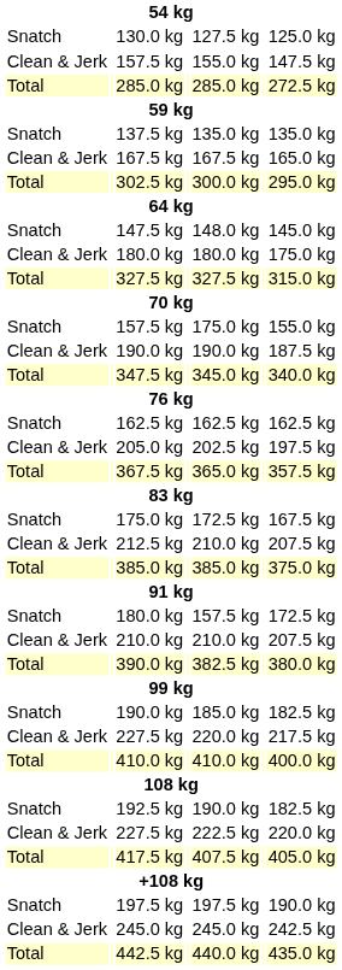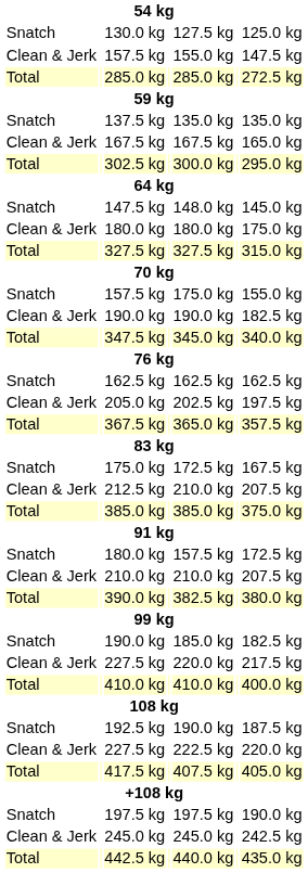 <table>
 <tr>
 <th colspan=7>54 kg</th>
 </tr>
 <tr>
 <td>Snatch</td>
 <td></td>
 <td>130.0 kg</td>
 <td></td>
 <td>127.5 kg</td>
 <td></td>
 <td>125.0 kg</td>
 </tr>
 <tr>
 <td>Clean & Jerk</td>
 <td></td>
 <td>157.5 kg</td>
 <td></td>
 <td>155.0 kg</td>
 <td></td>
 <td>147.5 kg</td>
 </tr>
 <tr bgcolor=#ffffcc>
 <td>Total</td>
 <td></td>
 <td>285.0 kg</td>
 <td></td>
 <td>285.0 kg</td>
 <td></td>
 <td>272.5 kg</td>
 </tr>
 <tr>
 <th colspan=7>59 kg</th>
 </tr>
 <tr>
 <td>Snatch</td>
 <td></td>
 <td>137.5 kg</td>
 <td></td>
 <td>135.0 kg</td>
 <td></td>
 <td>135.0 kg</td>
 </tr>
 <tr>
 <td>Clean & Jerk</td>
 <td></td>
 <td>167.5 kg</td>
 <td></td>
 <td>167.5 kg</td>
 <td></td>
 <td>165.0 kg</td>
 </tr>
 <tr bgcolor=#ffffcc>
 <td>Total</td>
 <td></td>
 <td>302.5 kg</td>
 <td></td>
 <td>300.0 kg</td>
 <td></td>
 <td>295.0 kg</td>
 </tr>
 <tr>
 <th colspan=7>64 kg</th>
 </tr>
 <tr>
 <td>Snatch</td>
 <td></td>
 <td>147.5 kg</td>
 <td></td>
 <td>148.0 kg<br></td>
 <td></td>
 <td>145.0 kg</td>
 </tr>
 <tr>
 <td>Clean & Jerk</td>
 <td></td>
 <td>180.0 kg</td>
 <td></td>
 <td>180.0 kg</td>
 <td></td>
 <td>175.0 kg</td>
 </tr>
 <tr bgcolor=#ffffcc>
 <td>Total</td>
 <td></td>
 <td>327.5 kg</td>
 <td></td>
 <td>327.5 kg</td>
 <td></td>
 <td>315.0 kg</td>
 </tr>
 <tr>
 <th colspan=7>70 kg</th>
 </tr>
 <tr>
 <td>Snatch</td>
 <td></td>
 <td>157.5 kg</td>
 <td></td>
 <td>175.0 kg</td>
 <td></td>
 <td>155.0 kg</td>
 </tr>
 <tr>
 <td>Clean & Jerk</td>
 <td></td>
 <td>190.0 kg</td>
 <td></td>
 <td>190.0 kg</td>
 <td></td>
-<td>187.5 kg</td>
+<td>182.5 kg</td>
 </tr>
 <tr bgcolor=#ffffcc>
 <td>Total</td>
 <td></td>
 <td>347.5 kg</td>
 <td></td>
 <td>345.0 kg</td>
 <td></td>
 <td>340.0 kg</td>
 </tr>
 <tr>
 <th colspan=7>76 kg</th>
 </tr>
 <tr>
 <td>Snatch</td>
 <td></td>
 <td>162.5 kg</td>
 <td></td>
 <td>162.5 kg</td>
 <td></td>
 <td>162.5 kg</td>
 </tr>
 <tr>
 <td>Clean & Jerk</td>
 <td></td>
 <td>205.0 kg</td>
 <td></td>
 <td>202.5 kg</td>
 <td></td>
 <td>197.5 kg</td>
 </tr>
 <tr bgcolor=#ffffcc>
 <td>Total</td>
 <td></td>
 <td>367.5 kg</td>
 <td></td>
 <td>365.0 kg</td>
 <td></td>
 <td>357.5 kg</td>
 </tr>
 <tr>
 <th colspan=7>83 kg</th>
 </tr>
 <tr>
 <td>Snatch</td>
 <td></td>
 <td>175.0 kg</td>
 <td></td>
 <td>172.5 kg</td>
 <td></td>
 <td>167.5 kg</td>
 </tr>
 <tr>
 <td>Clean & Jerk</td>
 <td></td>
 <td>212.5 kg<br></td>
 <td></td>
 <td>210.0 kg</td>
 <td></td>
 <td>207.5 kg</td>
 </tr>
 <tr bgcolor=#ffffcc>
 <td>Total</td>
 <td></td>
 <td>385.0 kg</td>
 <td></td>
 <td>385.0 kg</td>
 <td></td>
 <td>375.0 kg</td>
 </tr>
 <tr>
 <th colspan=7>91 kg</th>
 </tr>
 <tr>
 <td>Snatch</td>
 <td></td>
 <td>180.0 kg</td>
 <td></td>
 <td>157.5 kg</td>
 <td></td>
 <td>172.5 kg</td>
 </tr>
 <tr>
 <td>Clean & Jerk</td>
 <td></td>
 <td>210.0 kg</td>
 <td></td>
 <td>210.0 kg</td>
 <td></td>
 <td>207.5 kg</td>
 </tr>
 <tr bgcolor=#ffffcc>
 <td>Total</td>
 <td></td>
 <td>390.0 kg</td>
 <td></td>
 <td>382.5 kg</td>
 <td></td>
 <td>380.0 kg</td>
 </tr>
 <tr>
 <th colspan=7>99 kg</th>
 </tr>
 <tr>
 <td>Snatch</td>
 <td></td>
 <td>190.0 kg</td>
 <td></td>
 <td>185.0 kg</td>
 <td></td>
 <td>182.5 kg</td>
 </tr>
 <tr>
 <td>Clean & Jerk</td>
 <td></td>
 <td>227.5 kg</td>
 <td></td>
 <td>220.0 kg</td>
 <td></td>
 <td>217.5 kg</td>
 </tr>
 <tr bgcolor=#ffffcc>
 <td>Total</td>
 <td></td>
 <td>410.0 kg</td>
 <td></td>
 <td>410.0 kg</td>
 <td></td>
 <td>400.0 kg</td>
 </tr>
 <tr>
 <th colspan=7>108 kg</th>
 </tr>
 <tr>
 <td>Snatch</td>
 <td></td>
 <td>192.5 kg</td>
 <td></td>
 <td>190.0 kg</td>
 <td></td>
-<td>182.5 kg</td>
+<td>187.5 kg</td>
 </tr>
 <tr>
 <td>Clean & Jerk</td>
 <td></td>
 <td>227.5 kg</td>
 <td></td>
 <td>222.5 kg</td>
 <td></td>
 <td>220.0 kg</td>
 </tr>
 <tr bgcolor=#ffffcc>
 <td>Total</td>
 <td></td>
 <td>417.5 kg</td>
 <td></td>
 <td>407.5 kg</td>
 <td></td>
 <td>405.0 kg</td>
 </tr>
 <tr>
 <th colspan=7>+108 kg</th>
 </tr>
 <tr>
 <td>Snatch</td>
 <td></td>
 <td>197.5 kg</td>
 <td></td>
 <td>197.5 kg</td>
 <td></td>
 <td>190.0 kg</td>
 </tr>
 <tr>
 <td>Clean & Jerk</td>
 <td></td>
 <td>245.0 kg</td>
 <td></td>
 <td>245.0 kg</td>
 <td></td>
 <td>242.5 kg</td>
 </tr>
 <tr bgcolor=#ffffcc>
 <td>Total</td>
 <td></td>
 <td>442.5 kg</td>
 <td></td>
 <td>440.0 kg</td>
 <td></td>
 <td>435.0 kg</td>
 </tr>
 </table>
